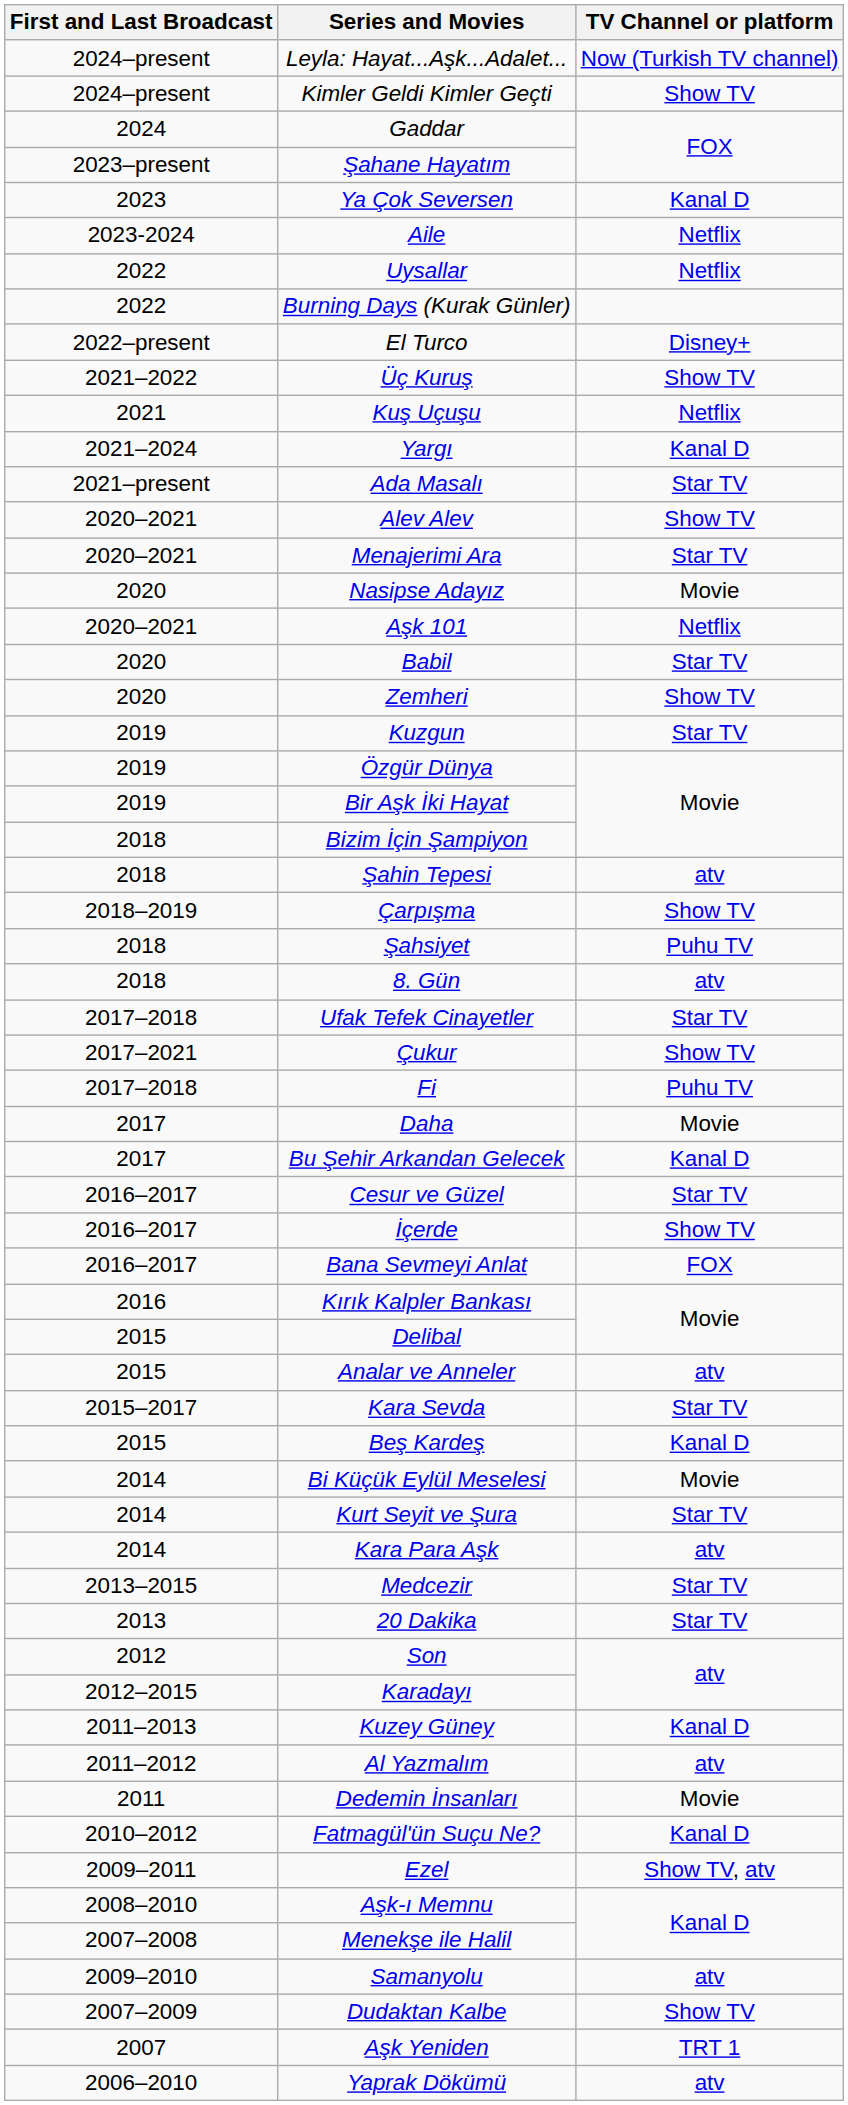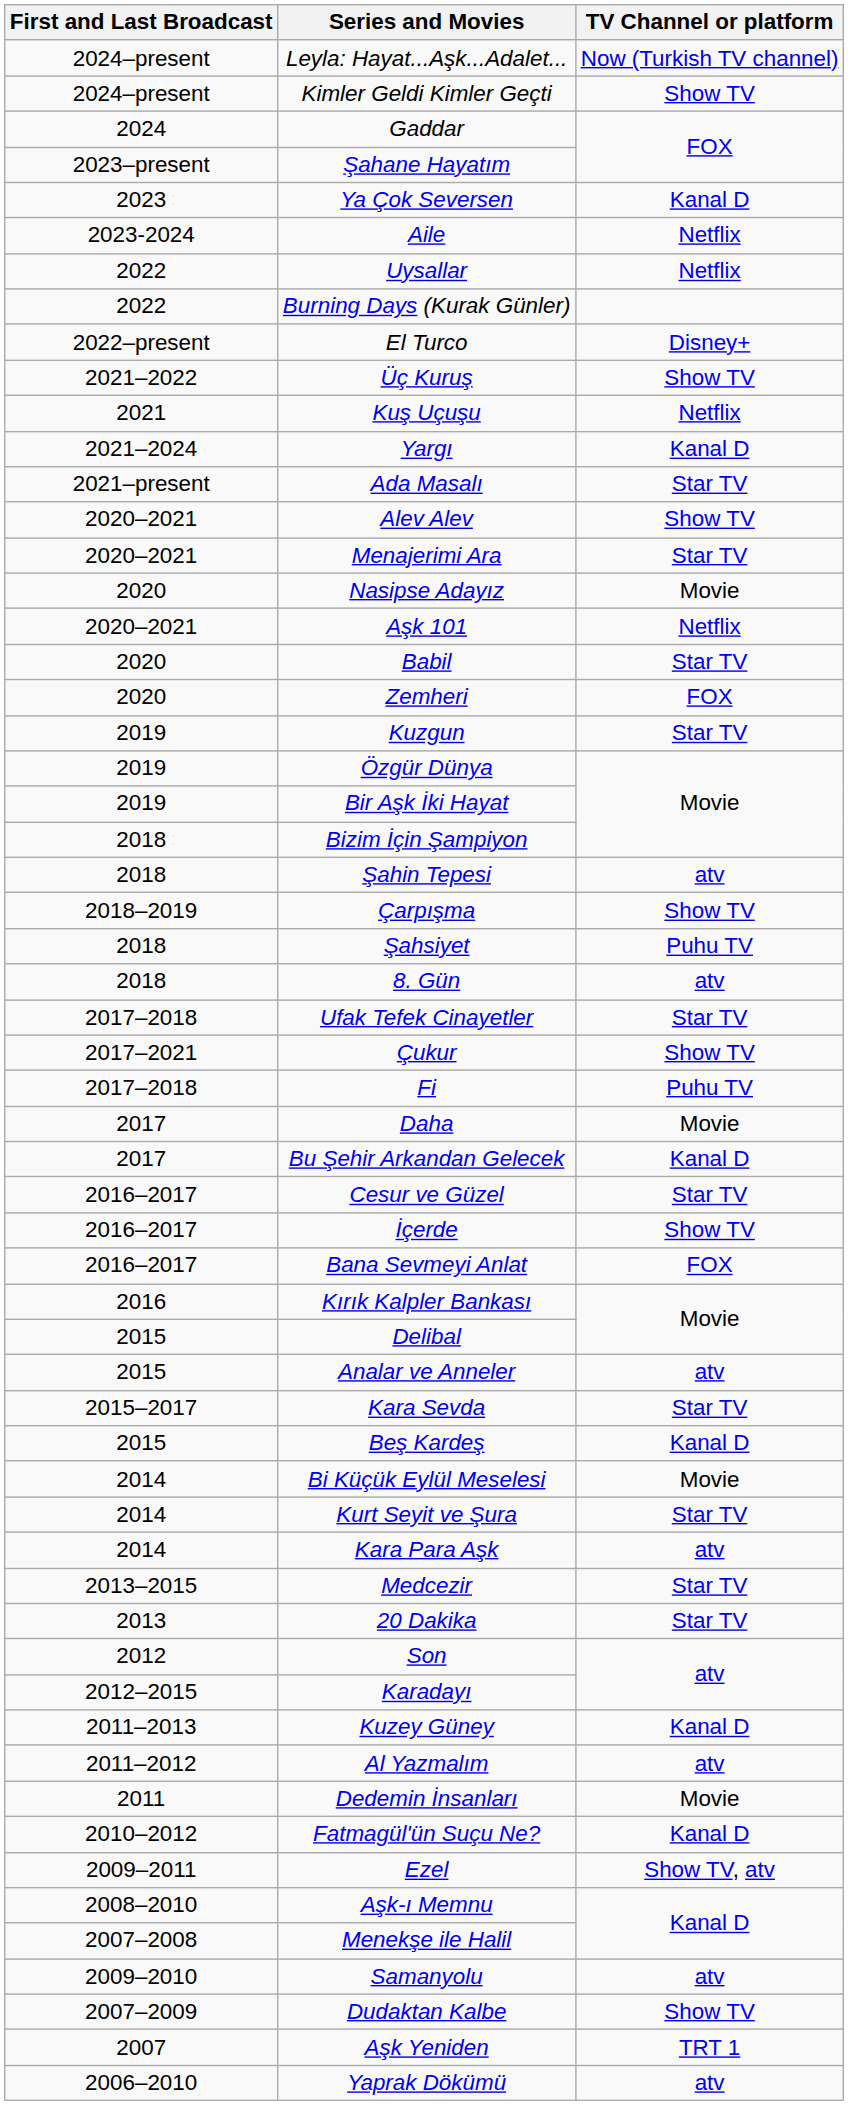 <table class="wikitable sortable" style="text-align:center">
 <tr>
 <th>First and Last Broadcast</th>
 <th>Series and Movies</th>
 <th>TV Channel or platform</th>
 </tr>
 <tr>
 <td>2024–present</td>
 <td><em>Leyla: Hayat...Aşk...Adalet...</em></td>
 <td><a href='#'>Now (Turkish TV channel)</a></td>
 </tr>
 <tr>
 <td>2024–present</td>
 <td><em>Kimler Geldi Kimler Geçti</em></td>
 <td><a href='#'>Show TV</a></td>
 </tr>
 <tr>
 <td>2024</td>
 <td><em>Gaddar</em></td>
 <td rowspan="2"><a href='#'>FOX</a></td>
 </tr>
 <tr>
 <td>2023–present</td>
 <td><em><a href='#'>Şahane Hayatım</a></em></td>
 </tr>
 <tr>
 <td>2023</td>
 <td><em><a href='#'>Ya Çok Seversen</a></em></td>
 <td><a href='#'>Kanal D</a></td>
 </tr>
 <tr>
 <td>2023-2024</td>
 <td><em><a href='#'>Aile</a></em></td>
 <td><a href='#'>Netflix</a></td>
 </tr>
 <tr>
 <td>2022</td>
 <td><em><a href='#'>Uysallar</a></em></td>
 <td><a href='#'>Netflix</a></td>
 </tr>
 <tr>
 <td>2022</td>
 <td><em><a href='#'>Burning Days</a> (Kurak Günler)</em></td>
 <td></td>
 </tr>
 <tr>
 <td>2022–present</td>
 <td><em>El Turco</em></td>
 <td><a href='#'>Disney+</a></td>
 </tr>
 <tr>
 <td>2021–2022</td>
 <td><em><a href='#'>Üç Kuruş</a></em></td>
 <td><a href='#'>Show TV</a></td>
 </tr>
 <tr>
 <td>2021</td>
 <td><em><a href='#'>Kuş Uçuşu</a></em></td>
 <td><a href='#'>Netflix</a></td>
 </tr>
 <tr>
 <td>2021–2024</td>
 <td><em><a href='#'>Yargı</a></em></td>
 <td><a href='#'>Kanal D</a></td>
 </tr>
 <tr>
 <td>2021–present</td>
 <td><em><a href='#'>Ada Masalı</a></em></td>
 <td><a href='#'>Star TV</a></td>
 </tr>
 <tr>
 <td>2020–2021</td>
 <td><em><a href='#'>Alev Alev</a></em></td>
 <td><a href='#'>Show TV</a></td>
 </tr>
 <tr>
 <td>2020–2021</td>
 <td><em><a href='#'>Menajerimi Ara</a></em></td>
 <td><a href='#'>Star TV</a></td>
 </tr>
 <tr>
 <td>2020</td>
 <td><em><a href='#'>Nasipse Adayız</a></em></td>
 <td>Movie</td>
 </tr>
 <tr>
 <td>2020–2021</td>
 <td><em><a href='#'>Aşk 101</a></em></td>
 <td><a href='#'>Netflix</a></td>
 </tr>
 <tr>
 <td>2020</td>
 <td><em><a href='#'>Babil</a></em></td>
 <td><a href='#'>Star TV</a></td>
 </tr>
 <tr>
 <td>2020</td>
 <td><em><a href='#'>Zemheri</a></em></td>
-<td><a href='#'>Show TV</a></td>
+<td><a href='#'>FOX</a></td>
 </tr>
 <tr>
 <td>2019</td>
 <td><em><a href='#'>Kuzgun</a></em></td>
 <td><a href='#'>Star TV</a></td>
 </tr>
 <tr>
 <td>2019</td>
 <td><em><a href='#'>Özgür Dünya</a></em></td>
 <td rowspan="3">Movie</td>
 </tr>
 <tr>
 <td>2019</td>
 <td><em><a href='#'>Bir Aşk İki Hayat</a></em></td>
 </tr>
 <tr>
 <td>2018</td>
 <td><em><a href='#'>Bizim İçin Şampiyon</a></em></td>
 </tr>
 <tr>
 <td>2018</td>
 <td><em><a href='#'>Şahin Tepesi</a></em></td>
 <td><a href='#'>atv</a></td>
 </tr>
 <tr>
 <td>2018–2019</td>
 <td><em><a href='#'>Çarpışma</a></em></td>
 <td><a href='#'>Show TV</a></td>
 </tr>
 <tr>
 <td>2018</td>
 <td><em><a href='#'>Şahsiyet</a></em></td>
 <td><a href='#'>Puhu TV</a></td>
 </tr>
 <tr>
 <td>2018</td>
 <td><em><a href='#'>8. Gün</a></em></td>
 <td><a href='#'>atv</a></td>
 </tr>
 <tr>
 <td>2017–2018</td>
 <td><em><a href='#'>Ufak Tefek Cinayetler</a></em></td>
 <td><a href='#'>Star TV</a></td>
 </tr>
 <tr>
 <td>2017–2021</td>
 <td><em><a href='#'>Çukur</a></em></td>
 <td><a href='#'>Show TV</a></td>
 </tr>
 <tr>
 <td>2017–2018</td>
 <td><em><a href='#'>Fi</a></em></td>
 <td><a href='#'>Puhu TV</a></td>
 </tr>
 <tr>
 <td>2017</td>
 <td><em><a href='#'>Daha</a></em></td>
 <td>Movie</td>
 </tr>
 <tr>
 <td>2017</td>
 <td><em><a href='#'>Bu Şehir Arkandan Gelecek</a></em></td>
 <td><a href='#'>Kanal D</a></td>
 </tr>
 <tr>
 <td>2016–2017</td>
 <td><em><a href='#'>Cesur ve Güzel</a></em></td>
 <td><a href='#'>Star TV</a></td>
 </tr>
 <tr>
 <td>2016–2017</td>
 <td><em><a href='#'>İçerde</a></em></td>
 <td><a href='#'>Show TV</a></td>
 </tr>
 <tr>
 <td>2016–2017</td>
 <td><em><a href='#'>Bana Sevmeyi Anlat</a></em></td>
 <td><a href='#'>FOX</a></td>
 </tr>
 <tr>
 <td>2016</td>
 <td><em><a href='#'>Kırık Kalpler Bankası</a></em></td>
 <td rowspan="2">Movie</td>
 </tr>
 <tr>
 <td>2015</td>
 <td><em><a href='#'>Delibal</a></em></td>
 </tr>
 <tr>
 <td>2015</td>
 <td><em><a href='#'>Analar ve Anneler</a></em></td>
 <td><a href='#'>atv</a></td>
 </tr>
 <tr>
 <td>2015–2017</td>
 <td><em><a href='#'>Kara Sevda</a></em></td>
 <td><a href='#'>Star TV</a></td>
 </tr>
 <tr>
 <td>2015</td>
 <td><em><a href='#'>Beş Kardeş</a></em></td>
 <td><a href='#'>Kanal D</a></td>
 </tr>
 <tr>
 <td>2014</td>
 <td><em><a href='#'>Bi Küçük Eylül Meselesi</a></em></td>
 <td>Movie</td>
 </tr>
 <tr>
 <td>2014</td>
 <td><em><a href='#'>Kurt Seyit ve Şura</a></em></td>
 <td><a href='#'>Star TV</a></td>
 </tr>
 <tr>
 <td>2014</td>
 <td><em><a href='#'>Kara Para Aşk</a></em></td>
 <td><a href='#'>atv</a></td>
 </tr>
 <tr>
 <td>2013–2015</td>
 <td><em><a href='#'>Medcezir</a></em></td>
 <td><a href='#'>Star TV</a></td>
 </tr>
 <tr>
 <td>2013</td>
 <td><em><a href='#'>20 Dakika</a></em></td>
 <td><a href='#'>Star TV</a></td>
 </tr>
 <tr>
 <td>2012</td>
 <td><em><a href='#'>Son</a></em></td>
 <td rowspan="2"><a href='#'>atv</a></td>
 </tr>
 <tr>
 <td>2012–2015</td>
 <td><em><a href='#'>Karadayı</a></em></td>
 </tr>
 <tr>
 <td>2011–2013</td>
 <td><em><a href='#'>Kuzey Güney</a></em></td>
 <td><a href='#'>Kanal D</a></td>
 </tr>
 <tr>
 <td>2011–2012</td>
 <td><em><a href='#'>Al Yazmalım</a></em></td>
 <td><a href='#'>atv</a></td>
 </tr>
 <tr>
 <td>2011</td>
 <td><em><a href='#'>Dedemin İnsanları</a></em></td>
 <td>Movie</td>
 </tr>
 <tr>
 <td>2010–2012</td>
 <td><em><a href='#'>Fatmagül'ün Suçu Ne?</a></em></td>
 <td><a href='#'>Kanal D</a></td>
 </tr>
 <tr>
 <td>2009–2011</td>
 <td><em><a href='#'>Ezel</a></em></td>
 <td><a href='#'>Show TV</a>, <a href='#'>atv</a></td>
 </tr>
 <tr>
 <td>2008–2010</td>
 <td><em><a href='#'>Aşk-ı Memnu</a></em></td>
 <td rowspan="2"><a href='#'>Kanal D</a></td>
 </tr>
 <tr>
 <td>2007–2008</td>
 <td><em><a href='#'>Menekşe ile Halil</a></em></td>
 </tr>
 <tr>
 <td>2009–2010</td>
 <td><em><a href='#'>Samanyolu</a></em></td>
 <td><a href='#'>atv</a></td>
 </tr>
 <tr>
 <td>2007–2009</td>
 <td><em><a href='#'>Dudaktan Kalbe</a></em></td>
 <td><a href='#'>Show TV</a></td>
 </tr>
 <tr>
 <td>2007</td>
 <td><em><a href='#'>Aşk Yeniden</a></em></td>
 <td><a href='#'>TRT 1</a></td>
 </tr>
 <tr>
 <td>2006–2010</td>
 <td><em><a href='#'>Yaprak Dökümü</a></em></td>
 <td><a href='#'>atv</a></td>
 </tr>
 <tr>
 </tr>
 </table>
